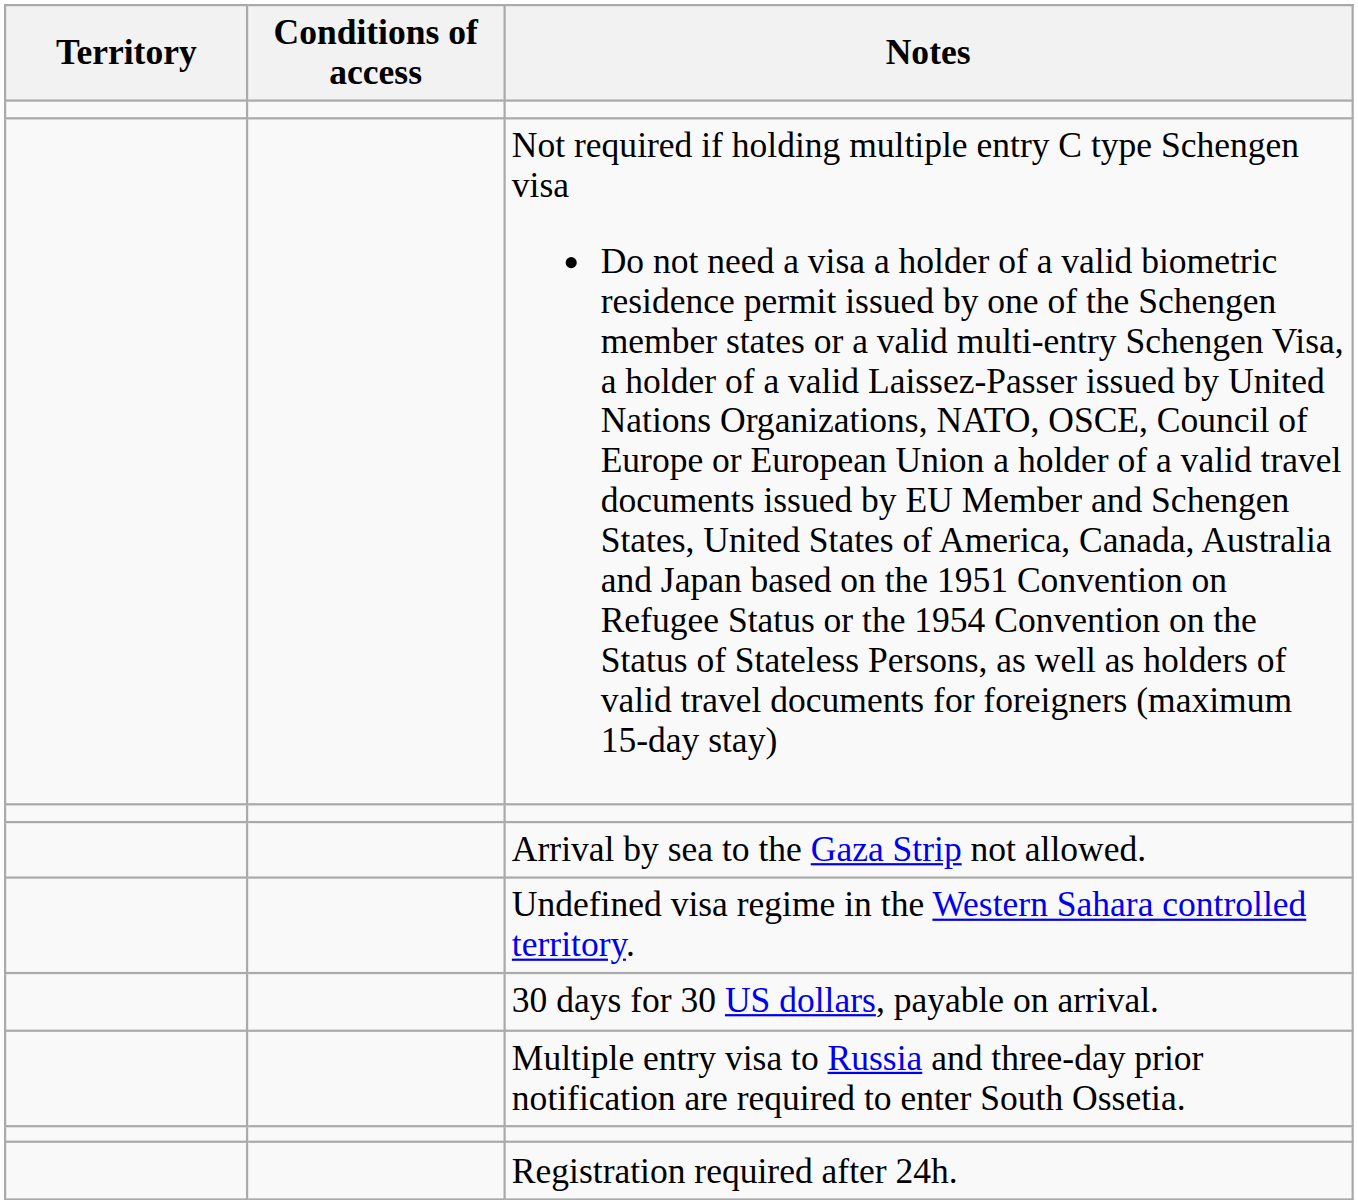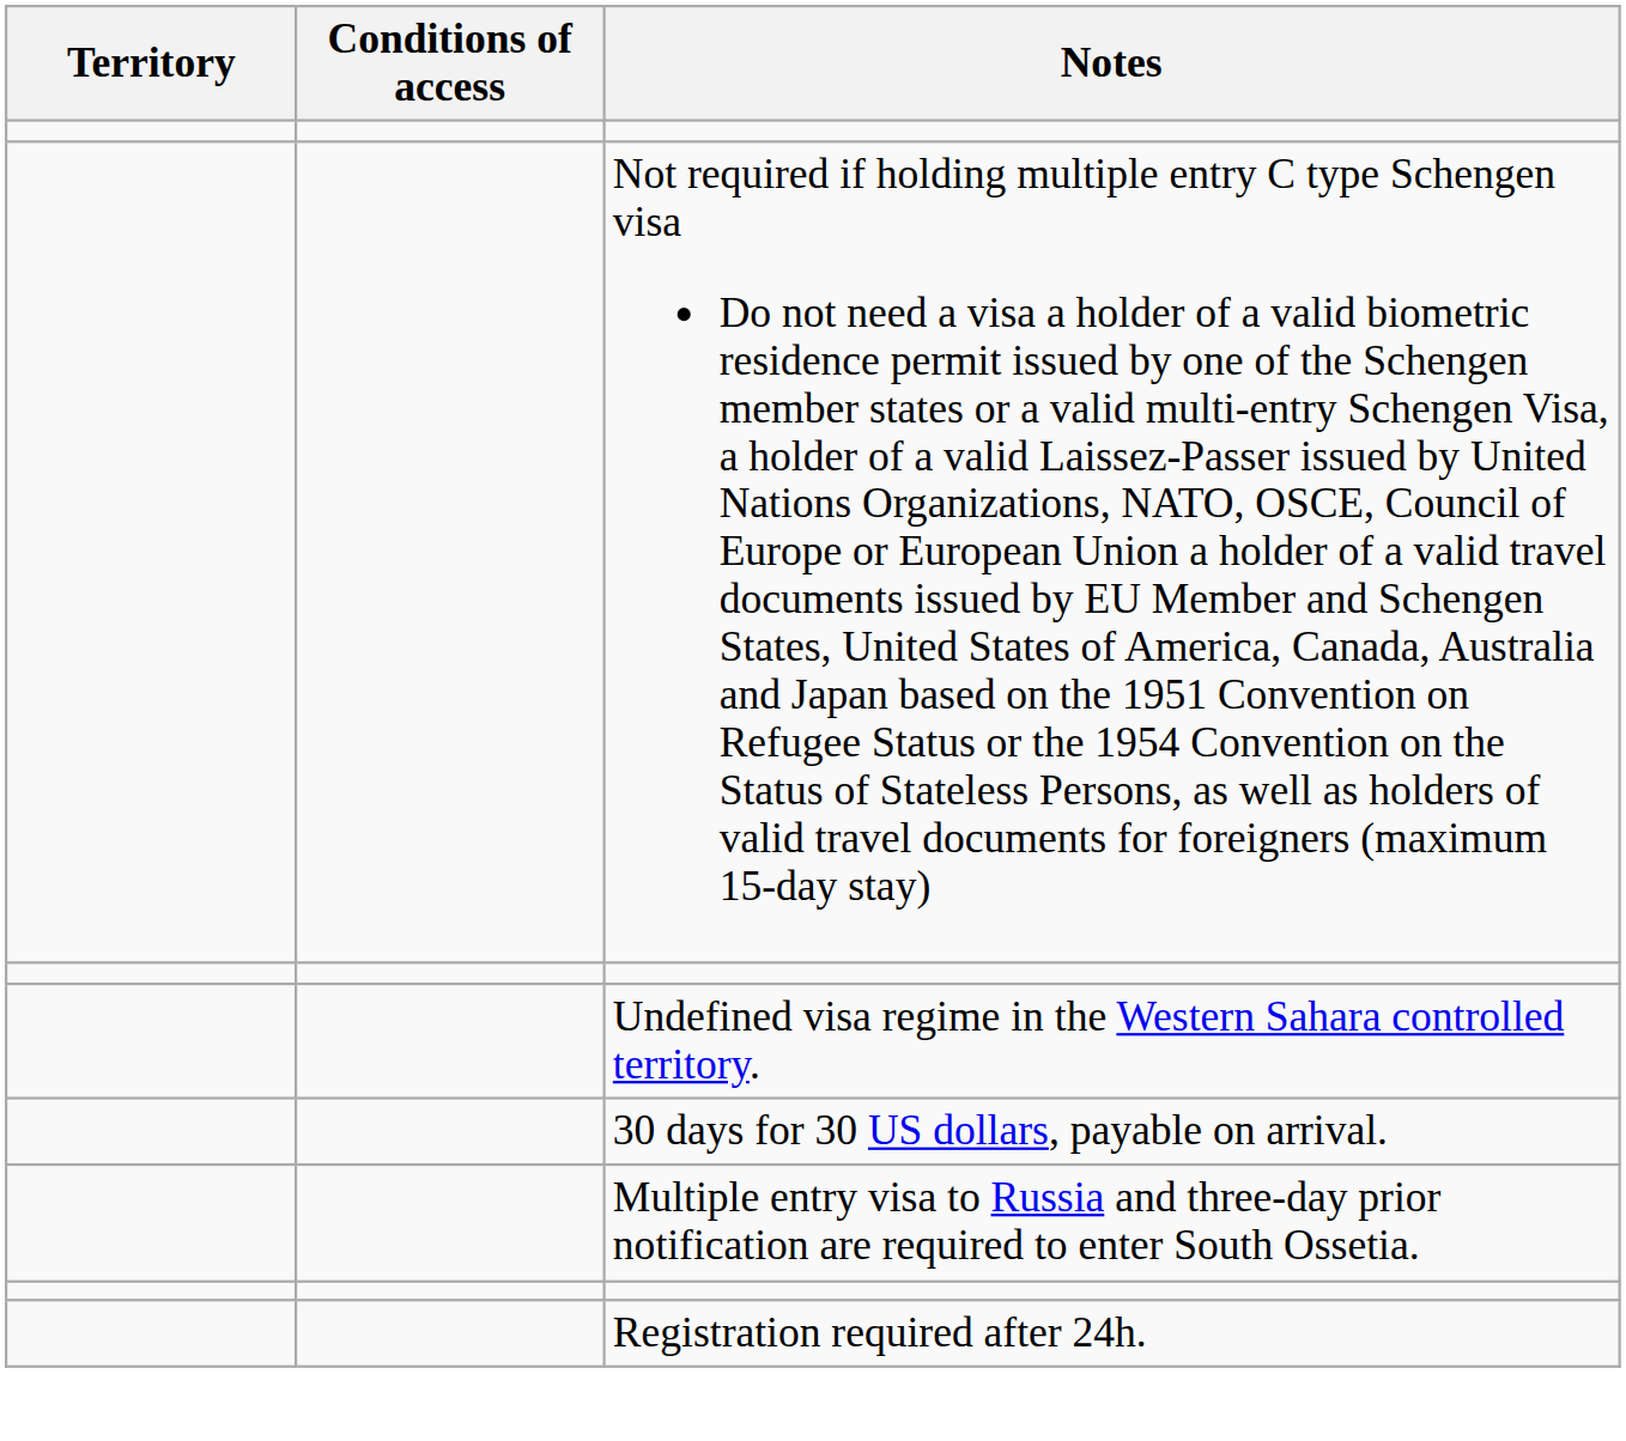 <table class="wikitable" style="text-align: left; table-layout: fixed;">
 <tr>
 <th width="18%">Territory</th>
 <th width="19%">Conditions of access</th>
 <th>Notes</th>
 </tr>
 <tr>
 <td></td>
 <td></td>
 <td></td>
 </tr>
 <tr>
 <td></td>
 <td></td>
 <td>Not required if holding multiple entry C type Schengen visa<br><ul><li>Do not need a visa a holder of a valid biometric residence permit issued by one of the Schengen member states or a valid multi-entry Schengen Visa, a holder of a valid Laissez-Passer issued by United Nations Organizations, NATO, OSCE, Council of Europe or European Union a holder of a valid travel documents issued by EU Member and Schengen States, United States of America, Canada, Australia and Japan based on the 1951 Convention on Refugee Status or the 1954 Convention on the Status of Stateless Persons, as well as holders of valid travel documents for foreigners (maximum 15-day stay)</li></ul></td>
 </tr>
 <tr>
 <td></td>
 <td></td>
 <td></td>
-</tr>
-<tr>
-<td></td>
-<td></td>
-<td>Arrival by sea to the <a href='#'>Gaza Strip</a> not allowed.</td>
 </tr>
 <tr>
 <td></td>
 <td></td>
 <td>Undefined visa regime in the <a href='#'>Western Sahara controlled territory</a>.</td>
 </tr>
 <tr>
 <td></td>
 <td></td>
 <td>30 days for 30 <a href='#'>US dollars</a>, payable on arrival.</td>
 </tr>
 <tr>
 <td></td>
 <td></td>
 <td>Multiple entry visa to <a href='#'>Russia</a> and three-day prior notification are required to enter South Ossetia.</td>
 </tr>
 <tr>
 <td></td>
 <td></td>
 <td></td>
 </tr>
 <tr>
 <td></td>
 <td></td>
 <td>Registration required after 24h.</td>
 </tr>
 </table>
